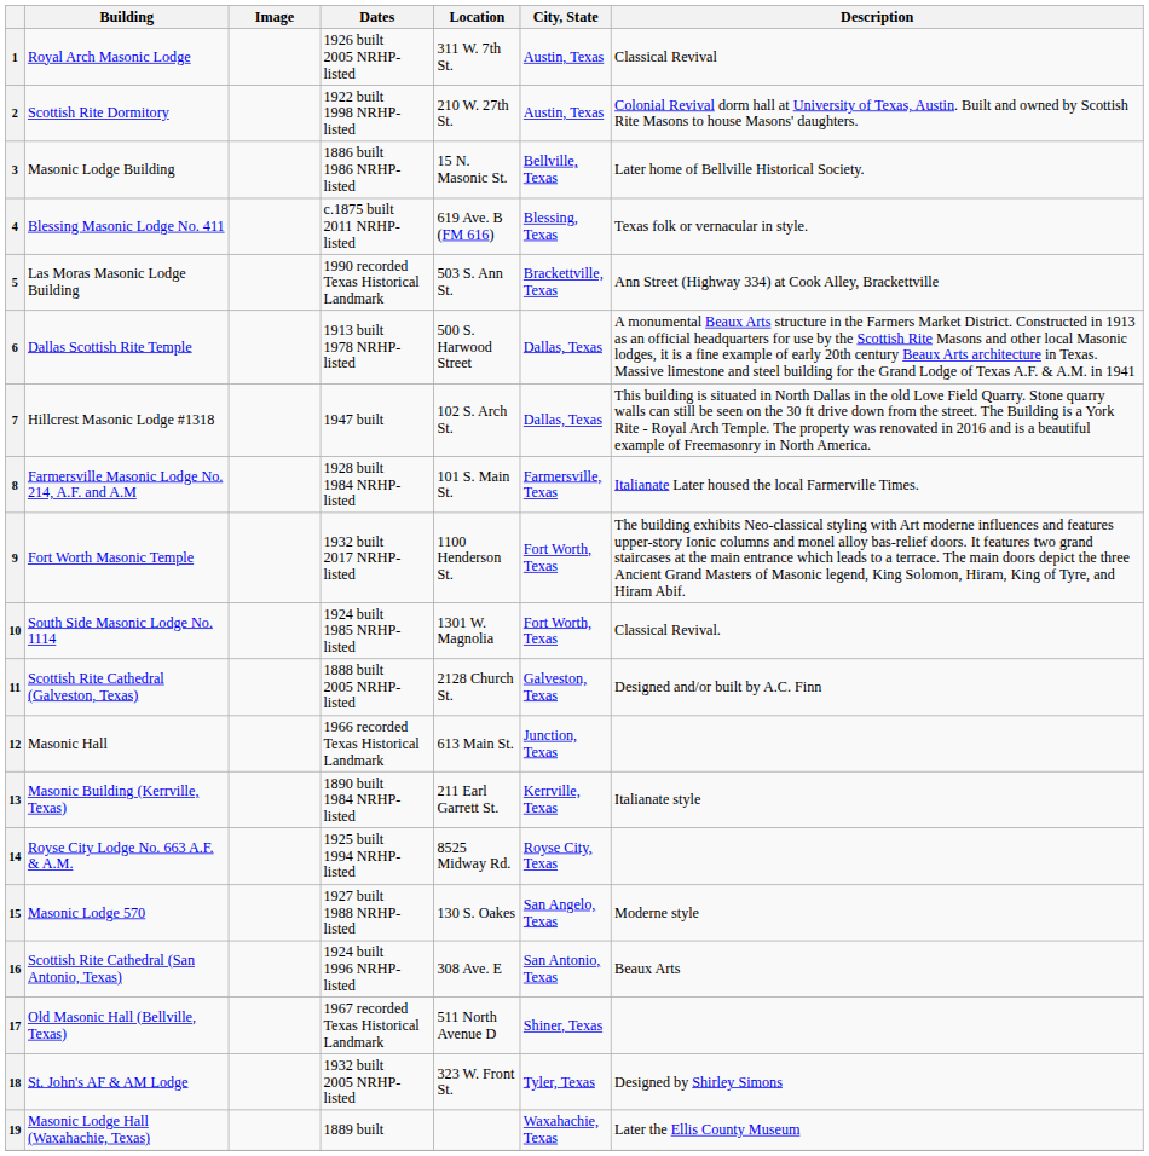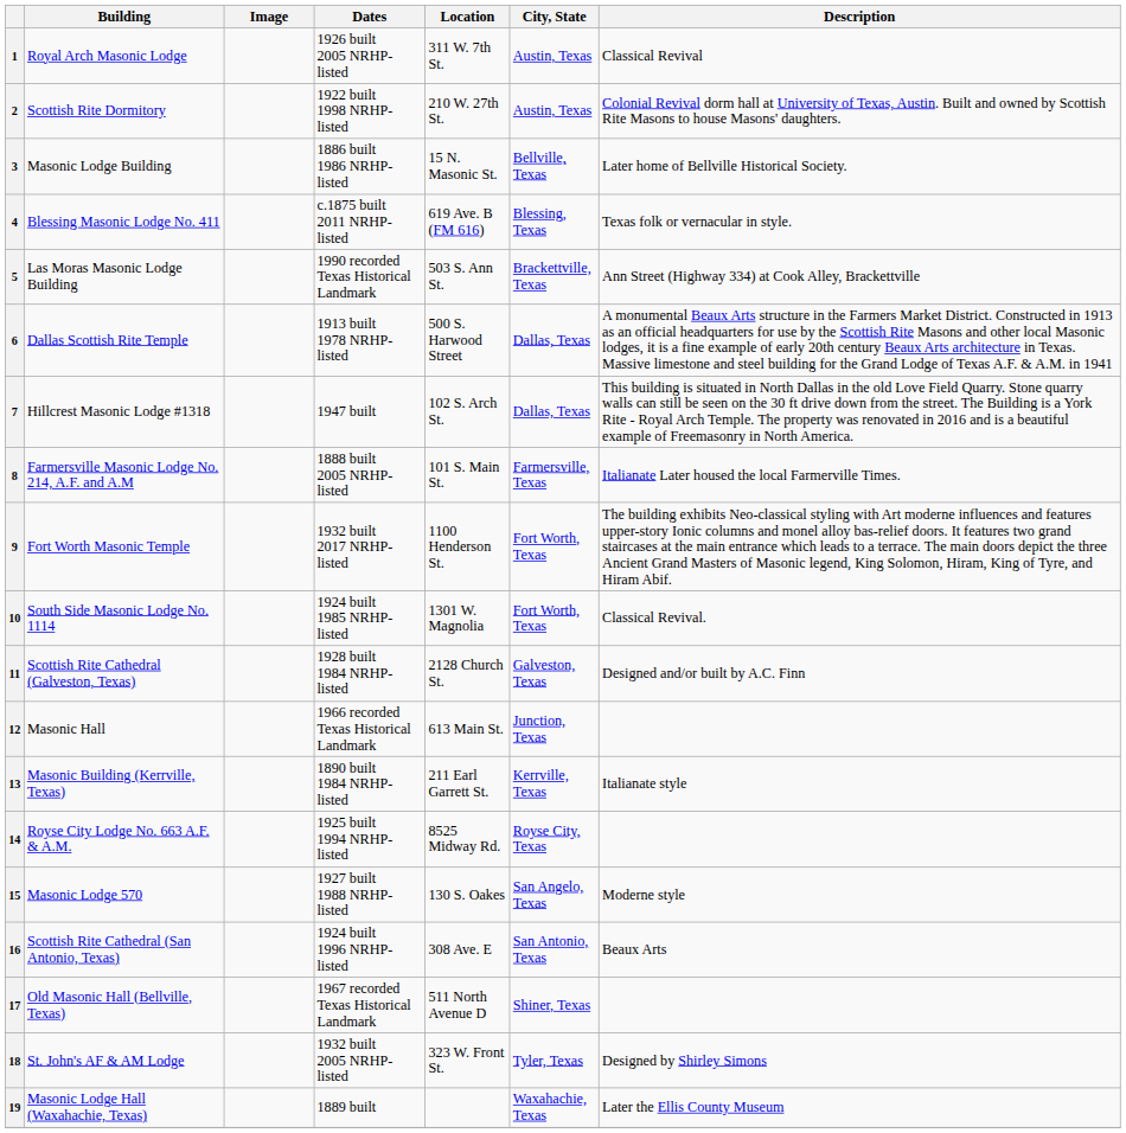 <table class="wikitable sortable" style="width:98%">
 <tr>
 <th></th>
 <th width = 18%><strong>Building</strong></th>
 <th width = 8% class="unsortable"><strong>Image</strong></th>
 <th width = 10%><strong>Dates</strong></th>
 <th><strong>Location</strong></th>
 <th width = 8%><strong>City, State</strong></th>
 <th class="unsortable"><strong>Description</strong></th>
 </tr>
 <tr ->
 <th><small>1</small></th>
 <td><a href='#'>Royal Arch Masonic Lodge</a></td>
 <td></td>
 <td>1926 built<br>2005 NRHP-listed</td>
 <td>311 W. 7th St.<br><small></small></td>
 <td><a href='#'>Austin, Texas</a></td>
 <td>Classical Revival</td>
 </tr>
 <tr ->
 <th><small>2</small></th>
 <td><a href='#'>Scottish Rite Dormitory</a></td>
 <td></td>
 <td>1922 built<br>1998 NRHP-listed</td>
 <td>210 W. 27th St.<br><small></small></td>
 <td><a href='#'>Austin, Texas</a></td>
 <td><a href='#'>Colonial Revival</a> dorm hall at <a href='#'>University of Texas, Austin</a>. Built and owned by Scottish Rite Masons to house Masons' daughters.</td>
 </tr>
 <tr ->
 <th><small>3</small></th>
 <td>Masonic Lodge Building</td>
 <td></td>
 <td>1886 built<br>1986 NRHP-listed</td>
 <td>15 N. Masonic St.<br><small></small></td>
 <td><a href='#'>Bellville, Texas</a></td>
 <td>Later home of Bellville Historical Society.</td>
 </tr>
 <tr ->
 <th><small>4</small></th>
 <td><a href='#'>Blessing Masonic Lodge No. 411</a></td>
 <td></td>
 <td>c.1875 built<br>2011 NRHP-listed</td>
 <td>619 Ave. B (<a href='#'>FM 616</a>)<br><small></small></td>
 <td><a href='#'>Blessing, Texas</a></td>
 <td>Texas folk or vernacular in style.</td>
 </tr>
 <tr ->
 <th><small>5</small></th>
 <td>Las Moras Masonic Lodge Building</td>
 <td></td>
 <td>1990 recorded Texas Historical Landmark</td>
 <td>503 S. Ann St.<br><small></small></td>
 <td><a href='#'>Brackettville, Texas</a></td>
 <td>Ann Street (Highway 334) at Cook Alley, Brackettville</td>
 </tr>
 <tr ->
 <th><small>6</small></th>
 <td><a href='#'>Dallas Scottish Rite Temple</a></td>
 <td></td>
 <td>1913 built<br>1978 NRHP-listed</td>
 <td>500 S. Harwood Street<br><small></small></td>
 <td><a href='#'>Dallas, Texas</a></td>
 <td>A monumental <a href='#'>Beaux Arts</a> structure in the Farmers Market District. Constructed in 1913 as an official headquarters for use by the <a href='#'>Scottish Rite</a> Masons and other local Masonic lodges, it is a fine example of early 20th century <a href='#'>Beaux Arts architecture</a> in Texas.  Massive limestone and steel building for the Grand Lodge of Texas A.F. & A.M. in 1941</td>
 </tr>
 <tr ->
 <th><small>7</small></th>
 <td>Hillcrest Masonic Lodge #1318</td>
 <td></td>
 <td>1947 built</td>
 <td>102 S. Arch St.<br><small></small></td>
 <td><a href='#'>Dallas, Texas</a></td>
 <td>This building is situated in North Dallas in the old Love Field Quarry.  Stone quarry walls can still be seen on the 30 ft drive down from the street.  The Building is a York Rite - Royal Arch Temple.  The property was renovated in 2016 and is a beautiful example of Freemasonry in North America.</td>
 </tr>
 <tr ->
 <th><small>8</small></th>
 <td><a href='#'>Farmersville Masonic Lodge No. 214, A.F. and A.M</a></td>
 <td></td>
-<td>1928 built<br>1984 NRHP-listed</td>
+<td>1888 built<br>2005 NRHP-listed</td>
 <td>101 S. Main St.<br><small></small></td>
 <td><a href='#'>Farmersville, Texas</a></td>
 <td><a href='#'>Italianate</a>  Later housed the local Farmerville Times.</td>
 </tr>
 <tr ->
 <th><small>9</small></th>
 <td><a href='#'>Fort Worth Masonic Temple</a></td>
 <td></td>
 <td>1932 built<br>2017 NRHP-listed</td>
 <td>1100 Henderson St.<br><small></small></td>
 <td><a href='#'>Fort Worth, Texas</a></td>
 <td>The building exhibits Neo-classical styling with Art moderne influences and features upper-story Ionic columns and monel alloy bas-relief doors. It features two grand staircases at the main entrance which leads to a terrace. The main doors depict the three Ancient Grand Masters of Masonic legend, King Solomon, Hiram, King of Tyre, and Hiram Abif.</td>
 </tr>
 <tr ->
 <th><small>10</small></th>
 <td><a href='#'>South Side Masonic Lodge No. 1114</a></td>
 <td></td>
 <td>1924 built<br>1985 NRHP-listed</td>
 <td>1301 W. Magnolia<br><small></small></td>
 <td><a href='#'>Fort Worth, Texas</a></td>
 <td>Classical Revival.</td>
 </tr>
 <tr ->
 <th><small>11</small></th>
 <td><a href='#'>Scottish Rite Cathedral (Galveston, Texas)</a></td>
 <td></td>
-<td>1888 built<br>2005 NRHP-listed</td>
+<td>1928 built<br>1984 NRHP-listed</td>
 <td>2128 Church St.<br><small></small></td>
 <td><a href='#'>Galveston, Texas</a></td>
 <td>Designed and/or built by A.C. Finn</td>
 </tr>
 <tr ->
 <th><small>12</small></th>
 <td>Masonic Hall</td>
 <td></td>
 <td>1966 recorded Texas Historical Landmark</td>
 <td>613 Main St.<br><small></small></td>
 <td><a href='#'>Junction, Texas</a></td>
 <td></td>
 </tr>
 <tr ->
 <th><small>13</small></th>
 <td><a href='#'>Masonic Building (Kerrville, Texas)</a></td>
 <td></td>
 <td>1890 built<br>1984 NRHP-listed</td>
 <td>211 Earl Garrett St.<br><small></small></td>
 <td><a href='#'>Kerrville, Texas</a></td>
 <td>Italianate style</td>
 </tr>
 <tr ->
 <th><small>14</small></th>
 <td><a href='#'>Royse City Lodge No. 663 A.F. & A.M.</a></td>
 <td></td>
 <td>1925 built<br>1994 NRHP-listed</td>
 <td>8525 Midway Rd.</td>
 <td><a href='#'>Royse City, Texas</a></td>
 <td></td>
 </tr>
 <tr ->
 <th><small>15</small></th>
 <td><a href='#'>Masonic Lodge 570</a></td>
 <td></td>
 <td>1927 built<br>1988 NRHP-listed</td>
 <td>130 S. Oakes<br><small></small></td>
 <td><a href='#'>San Angelo, Texas</a></td>
 <td>Moderne style</td>
 </tr>
 <tr ->
 <th><small>16</small></th>
 <td><a href='#'>Scottish Rite Cathedral (San Antonio, Texas)</a></td>
 <td></td>
 <td>1924 built<br>1996 NRHP-listed</td>
 <td>308 Ave. E<br><small></small></td>
 <td><a href='#'>San Antonio, Texas</a></td>
 <td>Beaux Arts</td>
 </tr>
 <tr ->
 <th><small>17</small></th>
 <td><a href='#'>Old Masonic Hall (Bellville, Texas)</a></td>
 <td></td>
 <td>1967 recorded Texas Historical Landmark</td>
 <td>511 North Avenue D</td>
 <td><a href='#'>Shiner, Texas</a></td>
 <td></td>
 </tr>
 <tr ->
 <th><small>18</small></th>
 <td><a href='#'>St. John's AF & AM Lodge</a></td>
 <td></td>
 <td>1932 built<br>2005 NRHP-listed</td>
 <td>323 W. Front St.<br><small></small></td>
 <td><a href='#'>Tyler, Texas</a></td>
 <td>Designed by <a href='#'>Shirley Simons</a></td>
 </tr>
 <tr ->
 <th><small>19</small></th>
 <td><a href='#'>Masonic Lodge Hall (Waxahachie, Texas)</a></td>
 <td></td>
 <td>1889 built</td>
 <td></td>
 <td><a href='#'>Waxahachie, Texas</a></td>
 <td>Later the <a href='#'>Ellis County Museum</a></td>
 </tr>
 <tr ->
 </tr>
 </table>
